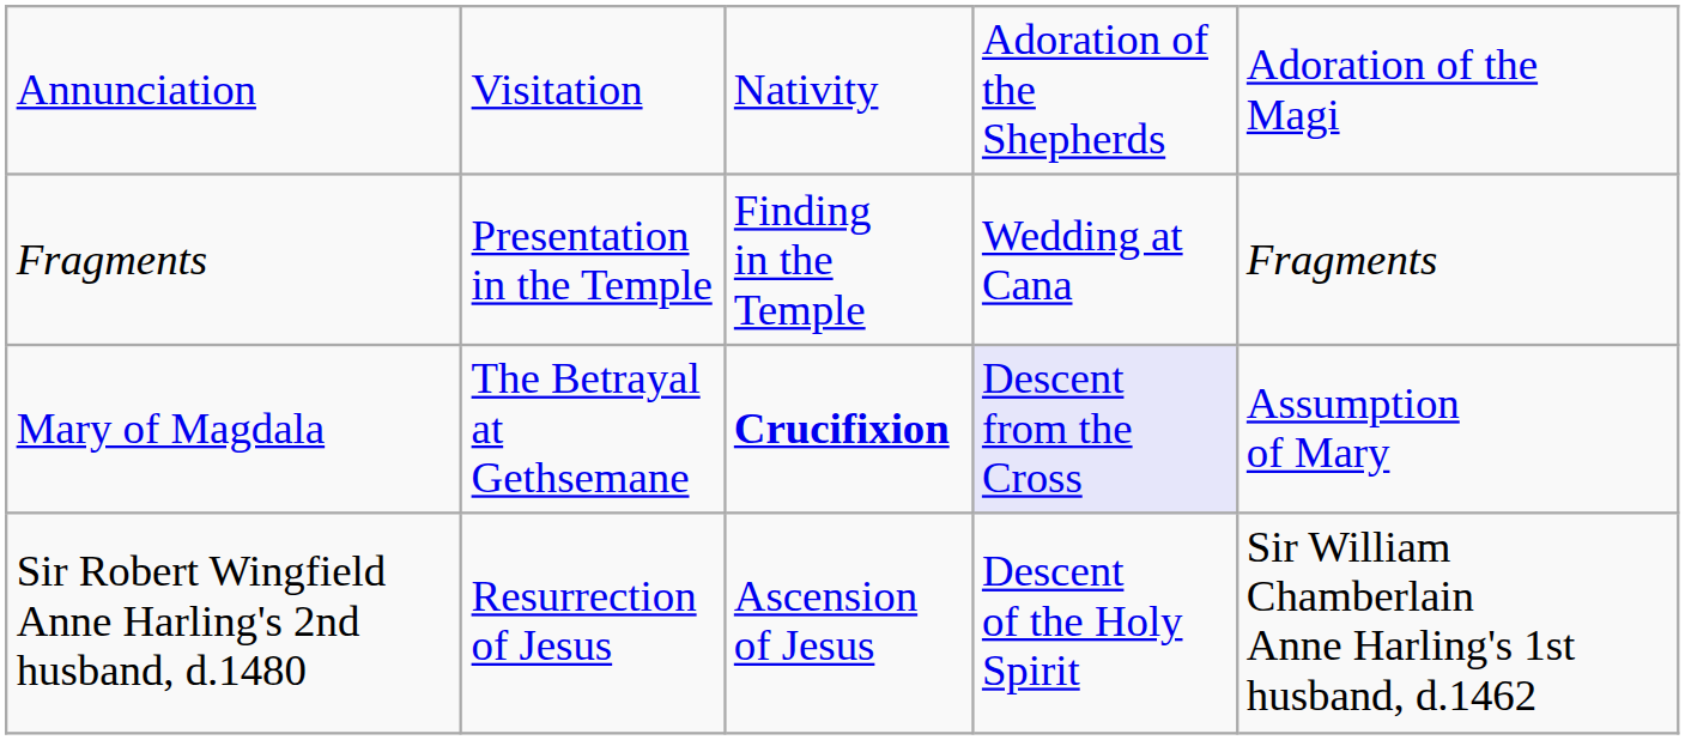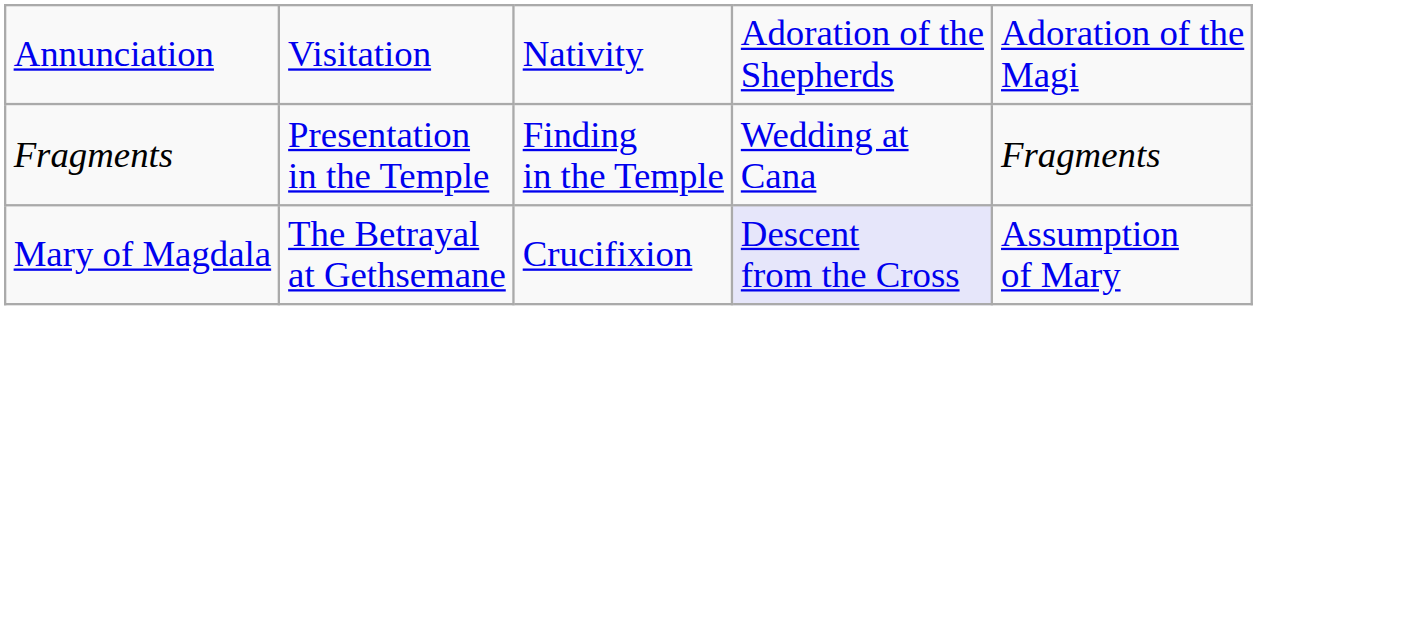 <table class="wikitable">
 <tr>
 <td><a href='#'>Annunciation</a></td>
 <td><a href='#'>Visitation</a></td>
 <td><a href='#'>Nativity</a></td>
 <td><a href='#'>Adoration of the<br>Shepherds</a></td>
 <td><a href='#'>Adoration of the<br>Magi</a></td>
 </tr>
 <tr>
 <td><em>Fragments</em></td>
 <td><a href='#'>Presentation<br>in the Temple</a></td>
 <td><a href='#'>Finding<br>in the Temple</a></td>
 <td><a href='#'>Wedding at<br>Cana</a></td>
 <td><em>Fragments</em></td>
 </tr>
 <tr>
 <td><a href='#'>Mary of Magdala</a></td>
 <td><a href='#'>The Betrayal<br>at Gethsemane</a></td>
-<td><strong><a href='#'>Crucifixion</a></strong></td>
+<td><a href='#'>Crucifixion</a></td>
 <td style="background: lavender;"><a href='#'>Descent<br>from the Cross</a></td>
 <td><a href='#'>Assumption<br>of Mary</a></td>
 </tr>
-<tr>
-<td>Sir Robert Wingfield<br>Anne Harling's 2nd husband, d.1480</td>
-<td><a href='#'>Resurrection<br>of Jesus</a></td>
-<td><a href='#'>Ascension<br>of Jesus</a></td>
-<td><a href='#'>Descent<br>of the Holy Spirit</a></td>
-<td>Sir William Chamberlain<br>Anne Harling's 1st husband, d.1462</td>
-</tr>
 </table>
